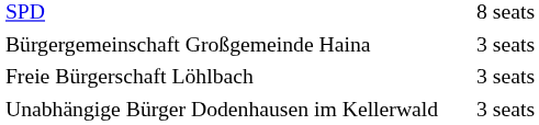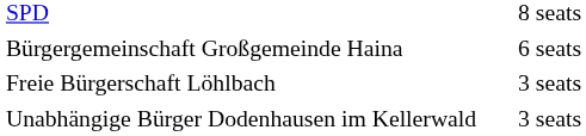 <table cellpadding="2" style="width:400px; text-align:right; white-space:nowrap;">
 <tr>
 <td style="text-align:left;"><a href='#'>SPD</a></td>
 <td>8 seats</td>
 </tr>
 <tr>
 <td style="text-align:left;">Bürgergemeinschaft Großgemeinde Haina</td>
-<td>3 seats</td>
+<td>6 seats</td>
 </tr>
 <tr>
 <td style="text-align:left;">Freie Bürgerschaft Löhlbach</td>
 <td>3 seats</td>
 </tr>
 <tr>
 <td style="text-align:left;">Unabhängige Bürger Dodenhausen im Kellerwald</td>
 <td>3 seats</td>
 </tr>
 </table>
